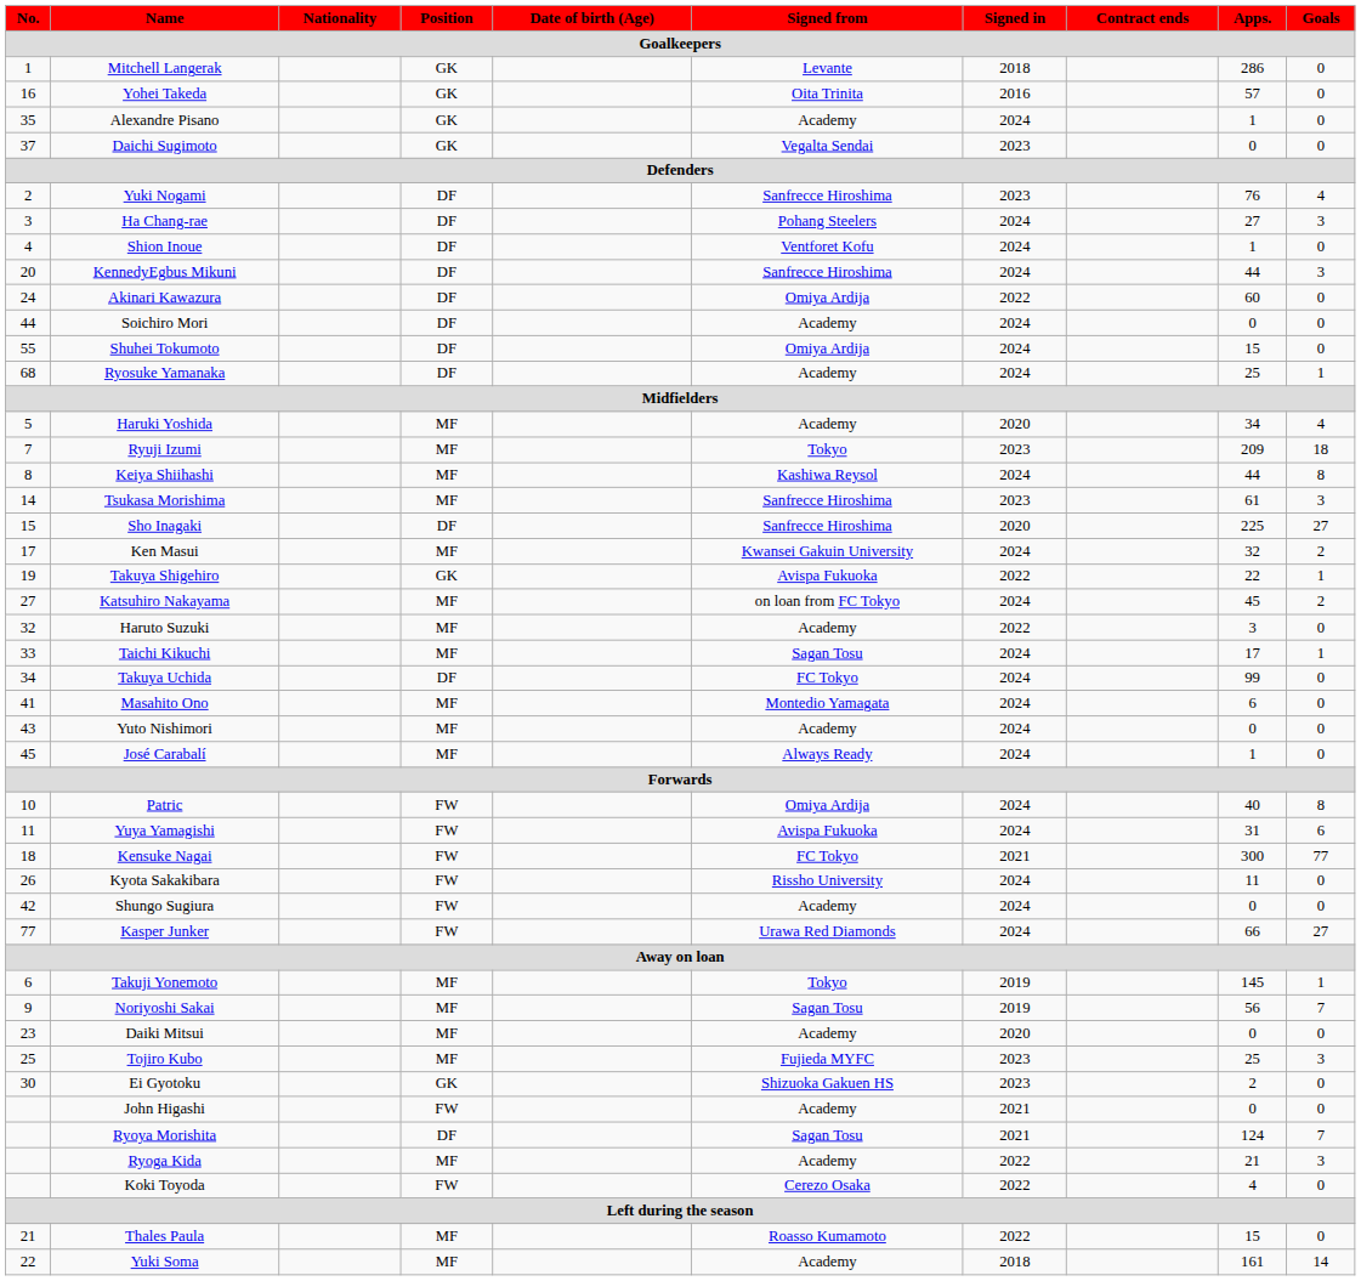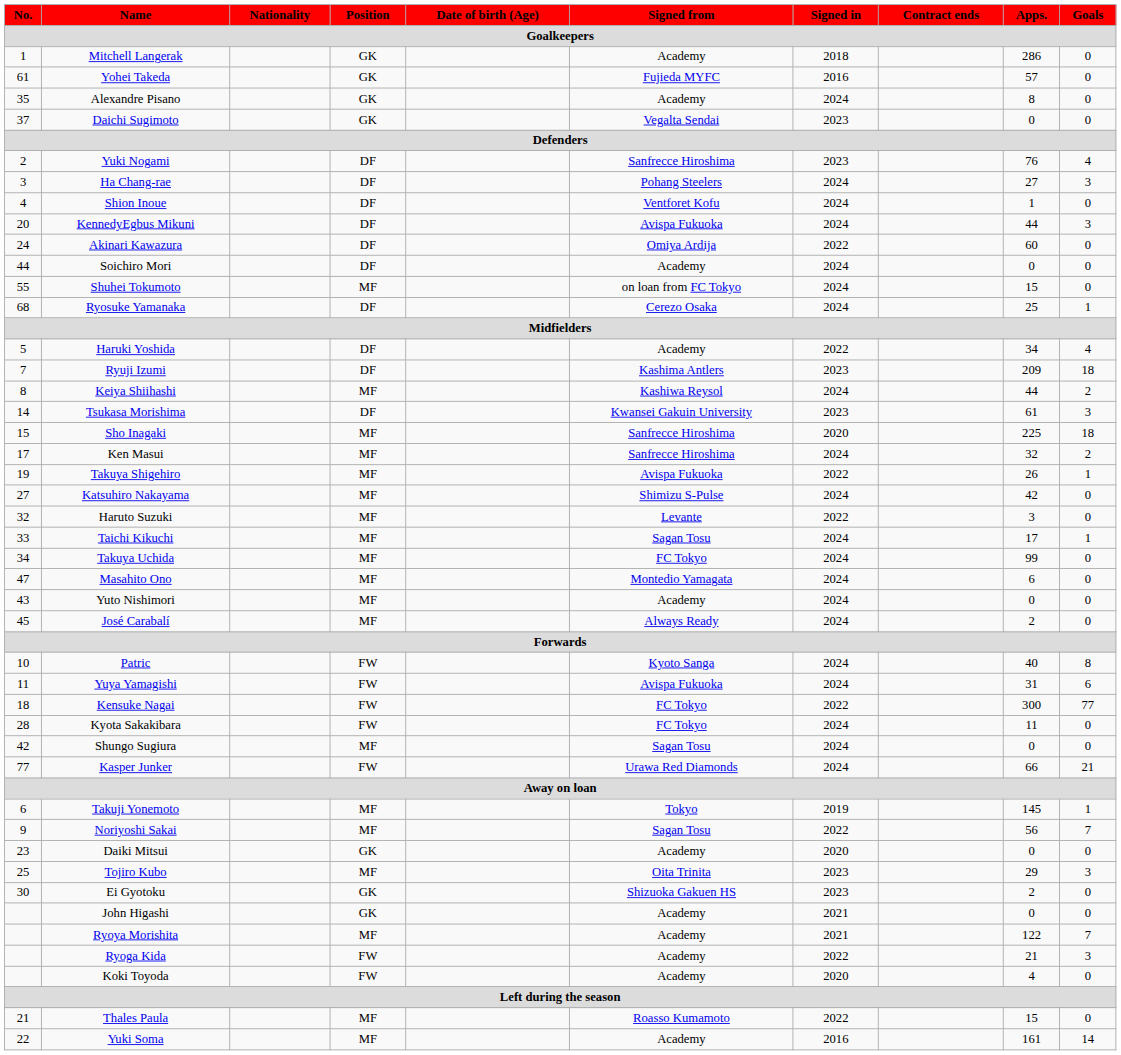 <table class="wikitable"  style="text-align:center; font-size:90%; width:100%;">
 <tr>
 <th style="background:#FF0000; color:#000000; text-align:center;">No.</th>
 <th style="background:#FF0000; color:#000000; text-align:center;">Name</th>
 <th style="background:#FF0000; color:#000000; text-align:center;">Nationality</th>
 <th style="background:#FF0000; color:#000000; text-align:center;">Position</th>
 <th style="background:#FF0000; color:#000000; text-align:center;">Date of birth (Age)</th>
 <th style="background:#FF0000; color:#000000; text-align:center;">Signed from</th>
 <th style="background:#FF0000; color:#000000; text-align:center;">Signed in</th>
 <th style="background:#FF0000; color:#000000; text-align:center;">Contract ends</th>
 <th style="background:#FF0000; color:#000000; text-align:center;">Apps.</th>
 <th style="background:#FF0000; color:#000000; text-align:center;">Goals</th>
 </tr>
 <tr>
 <th colspan="11"  style="background:#dcdcdc; text-align:center;">Goalkeepers</th>
 </tr>
 <tr>
 <td>1</td>
 <td><a href='#'>Mitchell Langerak</a></td>
 <td></td>
 <td>GK</td>
 <td></td>
-<td><a href='#'>Levante</a></td>
+<td>Academy</td>
 <td>2018</td>
 <td></td>
 <td>286</td>
 <td>0</td>
 </tr>
 <tr>
-<td>16</td>
+<td>61</td>
 <td><a href='#'>Yohei Takeda</a></td>
 <td></td>
 <td>GK</td>
 <td></td>
-<td><a href='#'>Oita Trinita</a></td>
+<td><a href='#'>Fujieda MYFC</a></td>
 <td>2016</td>
 <td></td>
 <td>57</td>
 <td>0</td>
 </tr>
 <tr>
 <td>35</td>
 <td>Alexandre Pisano</td>
 <td></td>
 <td>GK</td>
 <td></td>
 <td>Academy</td>
 <td>2024</td>
 <td></td>
-<td>1</td>
+<td>8</td>
 <td>0</td>
 </tr>
 <tr>
 <td>37</td>
 <td><a href='#'>Daichi Sugimoto</a></td>
 <td></td>
 <td>GK</td>
 <td></td>
 <td><a href='#'>Vegalta Sendai</a></td>
 <td>2023</td>
 <td></td>
 <td>0</td>
 <td>0</td>
 </tr>
 <tr>
 <th colspan="11"  style="background:#dcdcdc; text-align:center;">Defenders</th>
 </tr>
 <tr>
 <td>2</td>
 <td><a href='#'>Yuki Nogami</a></td>
 <td></td>
 <td>DF</td>
 <td></td>
 <td><a href='#'>Sanfrecce Hiroshima</a></td>
 <td>2023</td>
 <td></td>
 <td>76</td>
 <td>4</td>
 </tr>
 <tr>
 <td>3</td>
 <td><a href='#'>Ha Chang-rae</a></td>
 <td></td>
 <td>DF</td>
 <td></td>
 <td><a href='#'>Pohang Steelers</a></td>
 <td>2024</td>
 <td></td>
 <td>27</td>
 <td>3</td>
 </tr>
 <tr>
 <td>4</td>
 <td><a href='#'>Shion Inoue</a></td>
 <td></td>
 <td>DF</td>
 <td></td>
 <td><a href='#'>Ventforet Kofu</a></td>
 <td>2024</td>
 <td></td>
 <td>1</td>
 <td>0</td>
 </tr>
 <tr>
 <td>20</td>
 <td><a href='#'>KennedyEgbus Mikuni</a></td>
 <td></td>
 <td>DF</td>
 <td></td>
-<td><a href='#'>Sanfrecce Hiroshima</a></td>
+<td><a href='#'>Avispa Fukuoka</a></td>
 <td>2024</td>
 <td></td>
 <td>44</td>
 <td>3</td>
 </tr>
 <tr>
 <td>24</td>
 <td><a href='#'>Akinari Kawazura</a></td>
 <td></td>
 <td>DF</td>
 <td></td>
 <td><a href='#'>Omiya Ardija</a></td>
 <td>2022</td>
 <td></td>
 <td>60</td>
 <td>0</td>
 </tr>
 <tr>
 <td>44</td>
 <td>Soichiro Mori</td>
 <td></td>
 <td>DF</td>
 <td></td>
 <td>Academy</td>
 <td>2024</td>
 <td></td>
 <td>0</td>
 <td>0</td>
 </tr>
 <tr>
 <td>55</td>
 <td><a href='#'>Shuhei Tokumoto</a></td>
 <td></td>
-<td>DF</td>
+<td>MF</td>
 <td></td>
-<td><a href='#'>Omiya Ardija</a></td>
+<td>on loan from <a href='#'>FC Tokyo</a></td>
 <td>2024</td>
 <td></td>
 <td>15</td>
 <td>0</td>
 </tr>
 <tr>
 <td>68</td>
 <td><a href='#'>Ryosuke Yamanaka</a></td>
 <td></td>
 <td>DF</td>
 <td></td>
-<td>Academy</td>
+<td><a href='#'>Cerezo Osaka</a></td>
 <td>2024</td>
 <td></td>
 <td>25</td>
 <td>1</td>
 </tr>
 <tr>
 <th colspan="11"  style="background:#dcdcdc; text-align:center;">Midfielders</th>
 </tr>
 <tr>
 <td>5</td>
 <td><a href='#'>Haruki Yoshida</a></td>
 <td></td>
-<td>MF</td>
+<td>DF</td>
 <td></td>
 <td>Academy</td>
-<td>2020</td>
+<td>2022</td>
 <td></td>
 <td>34</td>
 <td>4</td>
 </tr>
 <tr>
 <td>7</td>
 <td><a href='#'>Ryuji Izumi</a></td>
 <td></td>
-<td>MF</td>
+<td>DF</td>
 <td></td>
-<td><a href='#'>Tokyo</a></td>
+<td><a href='#'>Kashima Antlers</a></td>
 <td>2023</td>
 <td></td>
 <td>209</td>
 <td>18</td>
 </tr>
 <tr>
 <td>8</td>
 <td><a href='#'>Keiya Shiihashi</a></td>
 <td></td>
 <td>MF</td>
 <td></td>
 <td><a href='#'>Kashiwa Reysol</a></td>
 <td>2024</td>
 <td></td>
 <td>44</td>
-<td>8</td>
+<td>2</td>
 </tr>
 <tr>
 <td>14</td>
 <td><a href='#'>Tsukasa Morishima</a></td>
 <td></td>
-<td>MF</td>
+<td>DF</td>
 <td></td>
-<td><a href='#'>Sanfrecce Hiroshima</a></td>
+<td><a href='#'>Kwansei Gakuin University</a></td>
 <td>2023</td>
 <td></td>
 <td>61</td>
 <td>3</td>
 </tr>
 <tr>
 <td>15</td>
 <td><a href='#'>Sho Inagaki</a></td>
 <td></td>
-<td>DF</td>
+<td>MF</td>
 <td></td>
 <td><a href='#'>Sanfrecce Hiroshima</a></td>
 <td>2020</td>
 <td></td>
 <td>225</td>
-<td>27</td>
+<td>18</td>
 </tr>
 <tr>
 <td>17</td>
 <td>Ken Masui</td>
 <td></td>
 <td>MF</td>
 <td></td>
-<td><a href='#'>Kwansei Gakuin University</a></td>
+<td><a href='#'>Sanfrecce Hiroshima</a></td>
 <td>2024</td>
 <td></td>
 <td>32</td>
 <td>2</td>
 </tr>
 <tr>
 <td>19</td>
 <td><a href='#'>Takuya Shigehiro</a></td>
 <td></td>
-<td>GK</td>
+<td>MF</td>
 <td></td>
 <td><a href='#'>Avispa Fukuoka</a></td>
 <td>2022</td>
 <td></td>
-<td>22</td>
+<td>26</td>
 <td>1</td>
 </tr>
 <tr>
 <td>27</td>
 <td><a href='#'>Katsuhiro Nakayama</a></td>
 <td></td>
 <td>MF</td>
 <td></td>
-<td>on loan from <a href='#'>FC Tokyo</a></td>
+<td><a href='#'>Shimizu S-Pulse</a></td>
 <td>2024</td>
 <td></td>
-<td>45</td>
-<td>2</td>
+<td>42</td>
+<td>0</td>
 </tr>
 <tr>
 <td>32</td>
 <td>Haruto Suzuki</td>
 <td></td>
 <td>MF</td>
 <td></td>
-<td>Academy</td>
+<td><a href='#'>Levante</a></td>
 <td>2022</td>
 <td></td>
 <td>3</td>
 <td>0</td>
 </tr>
 <tr>
 <td>33</td>
 <td><a href='#'>Taichi Kikuchi</a></td>
 <td></td>
 <td>MF</td>
 <td></td>
 <td><a href='#'>Sagan Tosu</a></td>
 <td>2024</td>
 <td></td>
 <td>17</td>
 <td>1</td>
 </tr>
 <tr>
 <td>34</td>
 <td><a href='#'>Takuya Uchida</a></td>
 <td></td>
-<td>DF</td>
+<td>MF</td>
 <td></td>
 <td><a href='#'>FC Tokyo</a></td>
 <td>2024</td>
 <td></td>
 <td>99</td>
 <td>0</td>
 </tr>
 <tr>
-<td>41</td>
+<td>47</td>
 <td><a href='#'>Masahito Ono</a></td>
 <td></td>
 <td>MF</td>
 <td></td>
 <td><a href='#'>Montedio Yamagata</a></td>
 <td>2024</td>
 <td></td>
 <td>6</td>
 <td>0</td>
 </tr>
 <tr>
 <td>43</td>
 <td>Yuto Nishimori</td>
 <td></td>
 <td>MF</td>
 <td></td>
 <td>Academy</td>
 <td>2024</td>
 <td></td>
 <td>0</td>
 <td>0</td>
 </tr>
 <tr>
 <td>45</td>
 <td><a href='#'>José Carabalí</a></td>
 <td></td>
 <td>MF</td>
 <td></td>
 <td><a href='#'>Always Ready</a></td>
 <td>2024</td>
 <td></td>
-<td>1</td>
+<td>2</td>
 <td>0</td>
 </tr>
 <tr>
 <th colspan="11"  style="background:#dcdcdc; text-align:center;">Forwards</th>
 </tr>
 <tr>
 <td>10</td>
 <td><a href='#'>Patric</a></td>
 <td></td>
 <td>FW</td>
 <td></td>
-<td><a href='#'>Omiya Ardija</a></td>
+<td><a href='#'>Kyoto Sanga</a></td>
 <td>2024</td>
 <td></td>
 <td>40</td>
 <td>8</td>
 </tr>
 <tr>
 <td>11</td>
 <td><a href='#'>Yuya Yamagishi</a></td>
 <td></td>
 <td>FW</td>
 <td></td>
 <td><a href='#'>Avispa Fukuoka</a></td>
 <td>2024</td>
 <td></td>
 <td>31</td>
 <td>6</td>
 </tr>
 <tr>
 <td>18</td>
 <td><a href='#'>Kensuke Nagai</a></td>
 <td></td>
 <td>FW</td>
 <td></td>
 <td><a href='#'>FC Tokyo</a></td>
-<td>2021</td>
+<td>2022</td>
 <td></td>
 <td>300</td>
 <td>77</td>
 </tr>
 <tr>
-<td>26</td>
+<td>28</td>
 <td>Kyota Sakakibara</td>
 <td></td>
 <td>FW</td>
 <td></td>
-<td><a href='#'>Rissho University</a></td>
+<td><a href='#'>FC Tokyo</a></td>
 <td>2024</td>
 <td></td>
 <td>11</td>
 <td>0</td>
 </tr>
 <tr>
 <td>42</td>
 <td>Shungo Sugiura</td>
 <td></td>
-<td>FW</td>
+<td>MF</td>
 <td></td>
-<td>Academy</td>
+<td><a href='#'>Sagan Tosu</a></td>
 <td>2024</td>
 <td></td>
 <td>0</td>
 <td>0</td>
 </tr>
 <tr>
 <td>77</td>
 <td><a href='#'>Kasper Junker</a></td>
 <td></td>
 <td>FW</td>
 <td></td>
 <td><a href='#'>Urawa Red Diamonds</a></td>
 <td>2024</td>
 <td></td>
 <td>66</td>
-<td>27</td>
+<td>21</td>
 </tr>
 <tr>
 <th colspan="11"  style="background:#dcdcdc; text-align:center;">Away on loan</th>
 </tr>
 <tr>
 <td>6</td>
 <td><a href='#'>Takuji Yonemoto</a></td>
 <td></td>
 <td>MF</td>
 <td></td>
 <td><a href='#'>Tokyo</a></td>
 <td>2019</td>
 <td></td>
 <td>145</td>
 <td>1</td>
 </tr>
 <tr>
 <td>9</td>
 <td><a href='#'>Noriyoshi Sakai</a></td>
 <td></td>
 <td>MF</td>
 <td></td>
 <td><a href='#'>Sagan Tosu</a></td>
-<td>2019</td>
+<td>2022</td>
 <td></td>
 <td>56</td>
 <td>7</td>
 </tr>
 <tr>
 <td>23</td>
 <td>Daiki Mitsui</td>
 <td></td>
-<td>MF</td>
+<td>GK</td>
 <td></td>
 <td>Academy</td>
 <td>2020</td>
 <td></td>
 <td>0</td>
 <td>0</td>
 </tr>
 <tr>
 <td>25</td>
 <td><a href='#'>Tojiro Kubo</a></td>
 <td></td>
 <td>MF</td>
 <td></td>
-<td><a href='#'>Fujieda MYFC</a></td>
+<td><a href='#'>Oita Trinita</a></td>
 <td>2023</td>
 <td></td>
-<td>25</td>
+<td>29</td>
 <td>3</td>
 </tr>
 <tr>
 <td>30</td>
 <td>Ei Gyotoku</td>
 <td></td>
 <td>GK</td>
 <td></td>
 <td><a href='#'>Shizuoka Gakuen HS</a></td>
 <td>2023</td>
 <td></td>
 <td>2</td>
 <td>0</td>
 </tr>
 <tr>
 <td></td>
 <td>John Higashi</td>
 <td></td>
-<td>FW</td>
+<td>GK</td>
 <td></td>
 <td>Academy</td>
 <td>2021</td>
 <td></td>
 <td>0</td>
 <td>0</td>
 </tr>
 <tr>
 <td></td>
 <td><a href='#'>Ryoya Morishita</a></td>
 <td></td>
-<td>DF</td>
+<td>MF</td>
 <td></td>
-<td><a href='#'>Sagan Tosu</a></td>
+<td>Academy</td>
 <td>2021</td>
 <td></td>
-<td>124</td>
+<td>122</td>
 <td>7<br></td>
 </tr>
 <tr>
 <td></td>
 <td><a href='#'>Ryoga Kida</a></td>
 <td></td>
-<td>MF</td>
+<td>FW</td>
 <td></td>
 <td>Academy</td>
 <td>2022</td>
 <td></td>
 <td>21</td>
 <td>3</td>
 </tr>
 <tr>
 <td></td>
 <td>Koki Toyoda</td>
 <td></td>
 <td>FW</td>
 <td></td>
-<td><a href='#'>Cerezo Osaka</a></td>
-<td>2022</td>
+<td>Academy</td>
+<td>2020</td>
 <td></td>
 <td>4</td>
 <td>0</td>
 </tr>
 <tr>
 <th colspan="11"  style="background:#dcdcdc; text-align:center;">Left during the season</th>
 </tr>
 <tr>
 <td>21</td>
 <td><a href='#'>Thales Paula</a></td>
 <td></td>
 <td>MF</td>
 <td></td>
 <td><a href='#'>Roasso Kumamoto</a></td>
 <td>2022</td>
 <td></td>
 <td>15</td>
 <td>0</td>
 </tr>
 <tr>
 <td>22</td>
 <td><a href='#'>Yuki Soma</a></td>
 <td></td>
 <td>MF</td>
 <td></td>
 <td>Academy</td>
-<td>2018</td>
+<td>2016</td>
 <td></td>
 <td>161</td>
 <td>14</td>
 </tr>
 </table>
